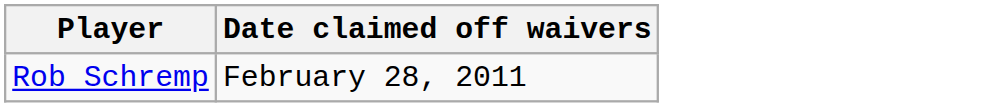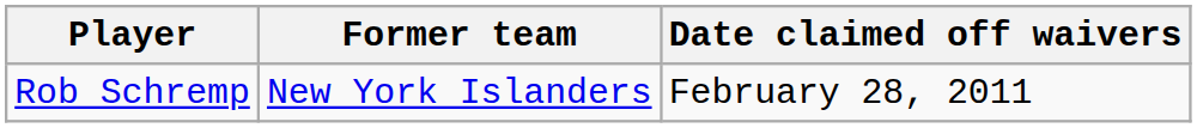 <table class="wikitable">
 <tr>
 <th>Player</th>
+<th>Former team</th>
 <th>Date claimed off waivers</th>
 </tr>
 <tr>
 <td><a href='#'>Rob Schremp</a></td>
+<td><a href='#'>New York Islanders</a></td>
 <td>February 28, 2011</td>
 </tr>
 </table>
